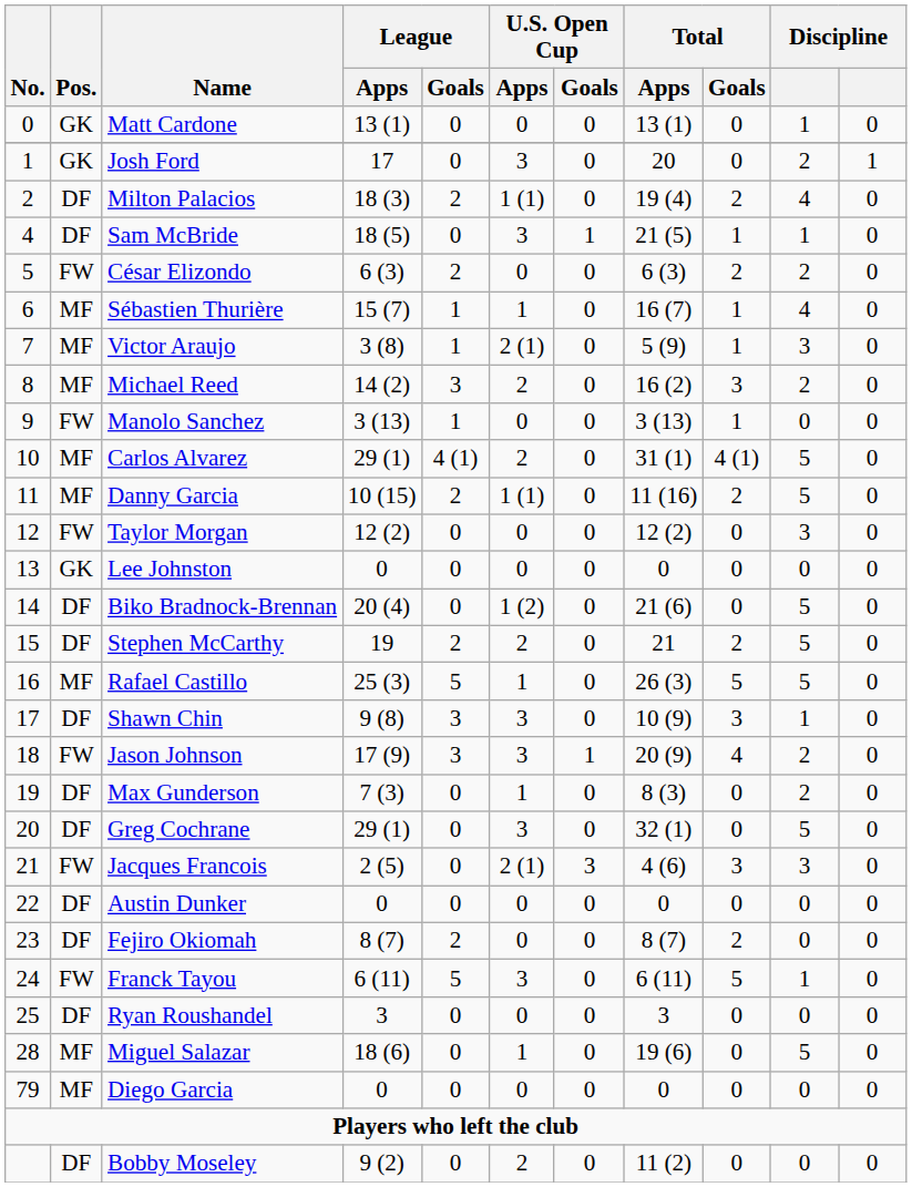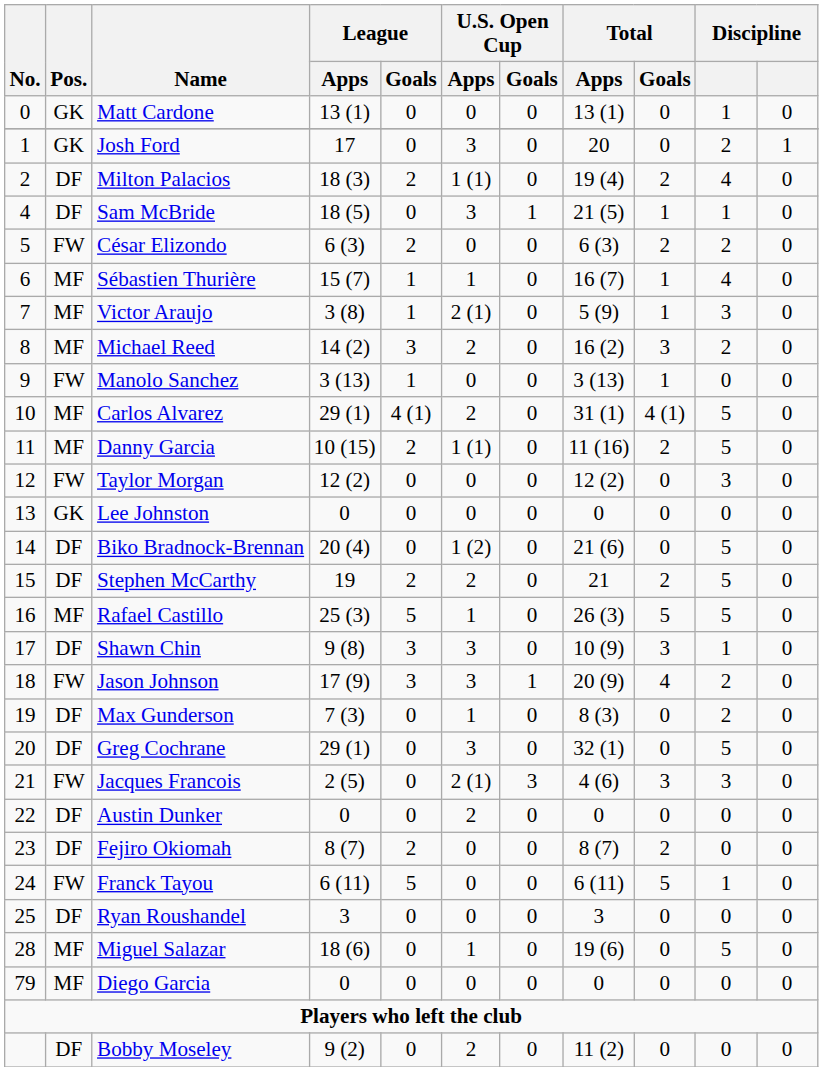 <table class="wikitable" style="text-align:center">
 <tr>
 <th rowspan="2" style="vertical-align:bottom;">No.</th>
 <th rowspan="2" style="vertical-align:bottom;">Pos.</th>
 <th rowspan="2" style="vertical-align:bottom;">Name</th>
 <th colspan="2" style="width:85px;">League</th>
 <th colspan="2" style="width:85px;">U.S. Open Cup</th>
 <th colspan="2" style="width:85px;">Total</th>
 <th colspan="2" style="width:85px;">Discipline</th>
 </tr>
 <tr>
 <th>Apps</th>
 <th>Goals</th>
 <th>Apps</th>
 <th>Goals</th>
 <th>Apps</th>
 <th>Goals</th>
 <th></th>
 <th></th>
 </tr>
 <tr>
 <td>0</td>
 <td>GK</td>
 <td align="left"> <a href='#'>Matt Cardone</a></td>
 <td>13 (1)</td>
 <td>0</td>
 <td>0</td>
 <td>0</td>
 <td>13 (1)</td>
 <td>0</td>
 <td>1</td>
 <td 0>0</td>
 </tr>
 <tr>
 </tr>
 <tr>
 <td>1</td>
 <td>GK</td>
 <td align="left"> <a href='#'>Josh Ford</a></td>
 <td>17</td>
 <td>0</td>
 <td>3</td>
 <td>0</td>
 <td>20</td>
 <td>0</td>
 <td>2</td>
 <td 0>1</td>
 </tr>
 <tr>
 <td>2</td>
 <td>DF</td>
 <td align="left"> <a href='#'>Milton Palacios</a></td>
 <td>18 (3)</td>
 <td>2</td>
 <td>1 (1)</td>
 <td>0</td>
 <td>19 (4)</td>
 <td>2</td>
 <td>4</td>
 <td 0>0</td>
 </tr>
 <tr>
 <td>4</td>
 <td>DF</td>
 <td align="left"> <a href='#'>Sam McBride</a></td>
 <td>18 (5)</td>
 <td>0</td>
 <td>3</td>
 <td>1</td>
 <td>21 (5)</td>
 <td>1</td>
 <td>1</td>
 <td 0>0</td>
 </tr>
 <tr>
 <td>5</td>
 <td>FW</td>
 <td align="left"> <a href='#'>César Elizondo</a></td>
 <td>6 (3)</td>
 <td>2</td>
 <td>0</td>
 <td>0</td>
 <td>6 (3)</td>
 <td>2</td>
 <td>2</td>
 <td 0>0</td>
 </tr>
 <tr>
 <td>6</td>
 <td>MF</td>
 <td align="left"> <a href='#'>Sébastien Thurière</a></td>
 <td>15 (7)</td>
 <td>1</td>
 <td>1</td>
 <td>0</td>
 <td>16 (7)</td>
 <td>1</td>
 <td>4</td>
 <td 0>0</td>
 </tr>
 <tr>
 <td>7</td>
 <td>MF</td>
 <td align="left"> <a href='#'>Victor Araujo</a></td>
 <td>3 (8)</td>
 <td>1</td>
 <td>2 (1)</td>
 <td>0</td>
 <td>5 (9)</td>
 <td>1</td>
 <td>3</td>
 <td 0>0</td>
 </tr>
 <tr>
 <td>8</td>
 <td>MF</td>
 <td align="left"> <a href='#'>Michael Reed</a></td>
 <td>14 (2)</td>
 <td>3</td>
 <td>2</td>
 <td>0</td>
 <td>16 (2)</td>
 <td>3</td>
 <td>2</td>
 <td 0>0</td>
 </tr>
 <tr>
 <td>9</td>
 <td>FW</td>
 <td align="left"> <a href='#'>Manolo Sanchez</a></td>
 <td>3 (13)</td>
 <td>1</td>
 <td>0</td>
 <td>0</td>
 <td>3 (13)</td>
 <td>1</td>
 <td>0</td>
 <td 0>0</td>
 </tr>
 <tr>
 <td>10</td>
 <td>MF</td>
 <td align="left"> <a href='#'>Carlos Alvarez</a></td>
 <td>29 (1)</td>
 <td>4 (1)</td>
 <td>2</td>
 <td>0</td>
 <td>31 (1)</td>
 <td>4 (1)</td>
 <td>5</td>
 <td 0>0</td>
 </tr>
 <tr>
 <td>11</td>
 <td>MF</td>
 <td align="left"> <a href='#'>Danny Garcia</a></td>
 <td>10 (15)</td>
 <td>2</td>
 <td>1 (1)</td>
 <td>0</td>
 <td>11 (16)</td>
 <td>2</td>
 <td>5</td>
 <td 0>0</td>
 </tr>
 <tr>
 <td>12</td>
 <td>FW</td>
 <td align="left"> <a href='#'>Taylor Morgan</a></td>
 <td>12 (2)</td>
 <td>0</td>
 <td>0</td>
 <td>0</td>
 <td>12 (2)</td>
 <td>0</td>
 <td>3</td>
 <td 0>0</td>
 </tr>
 <tr>
 <td>13</td>
 <td>GK</td>
 <td align="left"> <a href='#'>Lee Johnston</a></td>
 <td>0</td>
 <td>0</td>
 <td>0</td>
 <td>0</td>
 <td>0</td>
 <td>0</td>
 <td>0</td>
 <td 0>0</td>
 </tr>
 <tr>
 <td>14</td>
 <td>DF</td>
 <td align="left"> <a href='#'>Biko Bradnock-Brennan</a></td>
 <td>20 (4)</td>
 <td>0</td>
 <td>1 (2)</td>
 <td>0</td>
 <td>21 (6)</td>
 <td>0</td>
 <td>5</td>
 <td 0>0</td>
 </tr>
 <tr>
 <td>15</td>
 <td>DF</td>
 <td align="left"> <a href='#'>Stephen McCarthy</a></td>
 <td>19</td>
 <td>2</td>
 <td>2</td>
 <td>0</td>
 <td>21</td>
 <td>2</td>
 <td>5</td>
 <td 0>0</td>
 </tr>
 <tr>
 <td>16</td>
 <td>MF</td>
 <td align="left"> <a href='#'>Rafael Castillo</a></td>
 <td>25 (3)</td>
 <td>5</td>
 <td>1</td>
 <td>0</td>
 <td>26 (3)</td>
 <td>5</td>
 <td>5</td>
 <td 0>0</td>
 </tr>
 <tr>
 <td>17</td>
 <td>DF</td>
 <td align="left"> <a href='#'>Shawn Chin</a></td>
 <td>9 (8)</td>
 <td>3</td>
 <td>3</td>
 <td>0</td>
 <td>10 (9)</td>
 <td>3</td>
 <td>1</td>
 <td 0>0</td>
 </tr>
 <tr>
 <td>18</td>
 <td>FW</td>
 <td align="left"> <a href='#'>Jason Johnson</a></td>
 <td>17 (9)</td>
 <td>3</td>
 <td>3</td>
 <td>1</td>
 <td>20 (9)</td>
 <td>4</td>
 <td>2</td>
 <td 0>0</td>
 </tr>
 <tr>
 <td>19</td>
 <td>DF</td>
 <td align="left"> <a href='#'>Max Gunderson</a></td>
 <td>7 (3)</td>
 <td>0</td>
 <td>1</td>
 <td>0</td>
 <td>8 (3)</td>
 <td>0</td>
 <td>2</td>
 <td 0>0</td>
 </tr>
 <tr>
 <td>20</td>
 <td>DF</td>
 <td align="left"> <a href='#'>Greg Cochrane</a></td>
 <td>29 (1)</td>
 <td>0</td>
 <td>3</td>
 <td>0</td>
 <td>32 (1)</td>
 <td>0</td>
 <td>5</td>
 <td 0>0</td>
 </tr>
 <tr>
 <td>21</td>
 <td>FW</td>
 <td align="left"> <a href='#'>Jacques Francois</a></td>
 <td>2 (5)</td>
 <td>0</td>
 <td>2 (1)</td>
 <td>3</td>
 <td>4 (6)</td>
 <td>3</td>
 <td>3</td>
 <td 0>0</td>
 </tr>
 <tr>
 <td>22</td>
 <td>DF</td>
 <td align="left"> <a href='#'>Austin Dunker</a></td>
 <td>0</td>
 <td>0</td>
-<td>0</td>
+<td>2</td>
 <td>0</td>
 <td>0</td>
 <td>0</td>
 <td>0</td>
 <td 0>0</td>
 </tr>
 <tr>
 <td>23</td>
 <td>DF</td>
 <td align="left"> <a href='#'>Fejiro Okiomah</a></td>
 <td>8 (7)</td>
 <td>2</td>
 <td>0</td>
 <td>0</td>
 <td>8 (7)</td>
 <td>2</td>
 <td>0</td>
 <td 0>0</td>
 </tr>
 <tr>
 <td>24</td>
 <td>FW</td>
 <td align="left"> <a href='#'>Franck Tayou</a></td>
 <td>6 (11)</td>
 <td>5</td>
-<td>3</td>
+<td>0</td>
 <td>0</td>
 <td>6 (11)</td>
 <td>5</td>
 <td>1</td>
 <td 0>0</td>
 </tr>
 <tr>
 <td>25</td>
 <td>DF</td>
 <td align="left"> <a href='#'>Ryan Roushandel</a></td>
 <td>3</td>
 <td>0</td>
 <td>0</td>
 <td>0</td>
 <td>3</td>
 <td>0</td>
 <td>0</td>
 <td 0>0</td>
 </tr>
 <tr>
 <td>28</td>
 <td>MF</td>
 <td align="left"> <a href='#'>Miguel Salazar</a></td>
 <td>18 (6)</td>
 <td>0</td>
 <td>1</td>
 <td>0</td>
 <td>19 (6)</td>
 <td>0</td>
 <td>5</td>
 <td 0>0</td>
 </tr>
 <tr>
 <td>79</td>
 <td>MF</td>
 <td align="left"> <a href='#'>Diego Garcia</a></td>
 <td>0</td>
 <td>0</td>
 <td>0</td>
 <td>0</td>
 <td>0</td>
 <td>0</td>
 <td>0</td>
 <td 0>0</td>
 </tr>
 <tr>
 <td colspan="11"><strong>Players who left the club</strong></td>
 </tr>
 <tr>
 <td></td>
 <td>DF</td>
 <td align="left"> <a href='#'>Bobby Moseley</a></td>
 <td>9 (2)</td>
 <td>0</td>
 <td>2</td>
 <td>0</td>
 <td>11 (2)</td>
 <td>0</td>
 <td>0</td>
 <td 0>0</td>
 </tr>
 <tr>
 </tr>
 </table>
